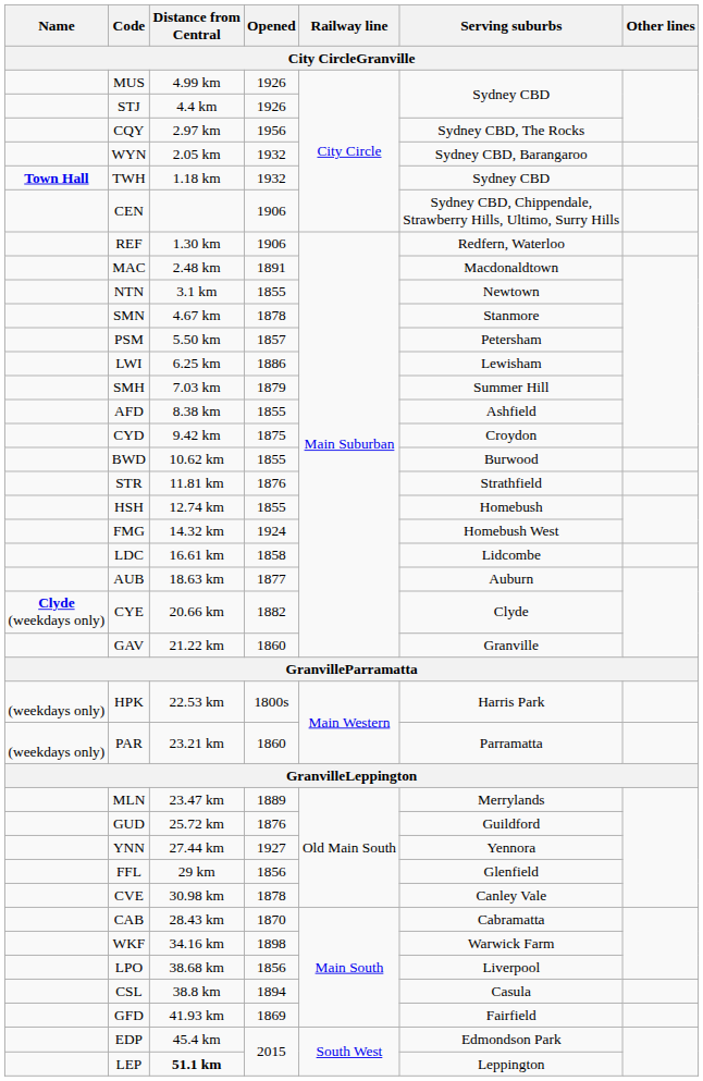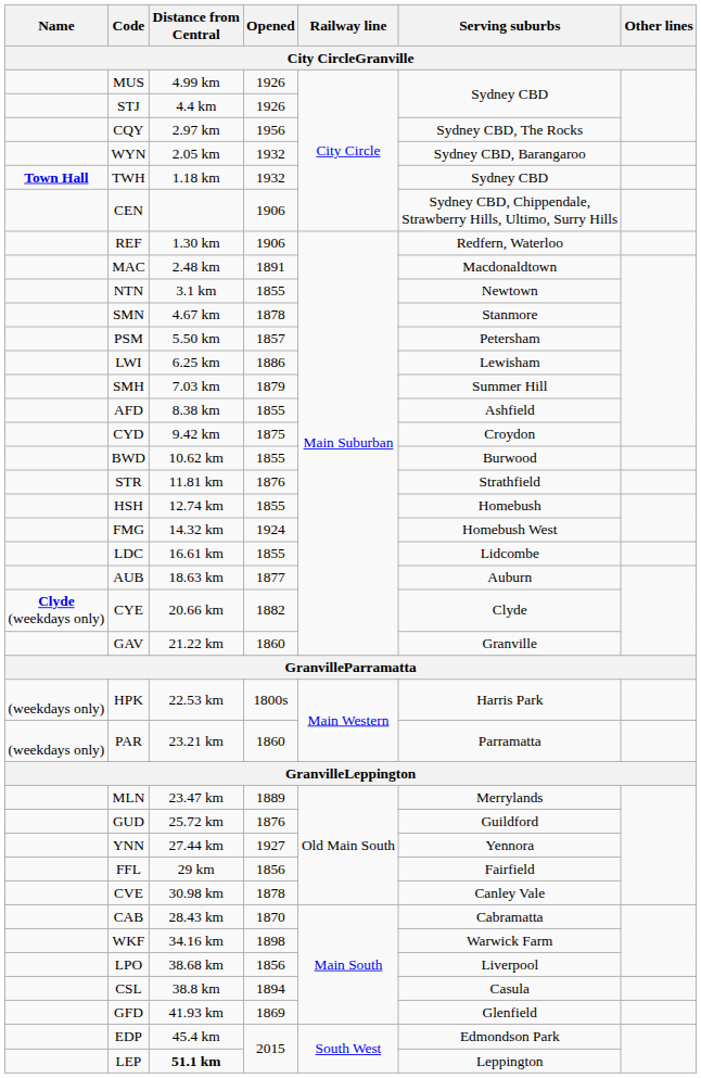 <table class="wikitable" style="font-size:95%; text-align:center;">
 <tr>
 <th>Name</th>
 <th>Code</th>
 <th>Distance from<br>Central<br></th>
 <th>Opened<br></th>
 <th>Railway line</th>
 <th>Serving suburbs</th>
 <th>Other lines</th>
 </tr>
 <tr>
 <th colspan=7 style=background:#><span>City CircleGranville</span></th>
 </tr>
 <tr>
 <td><strong></strong></td>
 <td>MUS</td>
 <td>4.99 km</td>
 <td>1926</td>
 <td align-center rowspan="6"><a href='#'>City Circle</a></td>
 <td rowspan="2">Sydney CBD</td>
 <td rowspan="3"></td>
 </tr>
 <tr>
 <td><strong></strong></td>
 <td>STJ</td>
 <td>4.4 km</td>
 <td>1926</td>
 </tr>
 <tr>
 <td><strong></strong></td>
 <td>CQY</td>
 <td>2.97 km</td>
 <td>1956</td>
 <td>Sydney CBD, The Rocks</td>
 </tr>
 <tr>
 <td><strong></strong></td>
 <td>WYN</td>
 <td>2.05 km</td>
 <td>1932</td>
 <td>Sydney CBD, Barangaroo</td>
 <td></td>
 </tr>
 <tr>
 <td><strong><a href='#'>Town Hall</a></strong></td>
 <td>TWH</td>
 <td>1.18 km</td>
 <td>1932</td>
 <td>Sydney CBD</td>
 <td></td>
 </tr>
 <tr>
 <td><strong></strong></td>
 <td>CEN</td>
 <td></td>
 <td>1906</td>
 <td>Sydney CBD, Chippendale,<br>Strawberry Hills, Ultimo, Surry Hills</td>
 <td></td>
 </tr>
 <tr>
 <td><strong></strong></td>
 <td>REF</td>
 <td>1.30 km</td>
 <td>1906</td>
 <td rowspan="17"><a href='#'>Main Suburban</a></td>
 <td>Redfern, Waterloo</td>
 <td></td>
 </tr>
 <tr>
 <td><strong></strong></td>
 <td>MAC</td>
 <td>2.48 km</td>
 <td>1891</td>
 <td>Macdonaldtown</td>
 <td rowspan="8"></td>
 </tr>
 <tr>
 <td><strong></strong></td>
 <td>NTN</td>
 <td>3.1 km</td>
 <td>1855</td>
 <td>Newtown</td>
 </tr>
 <tr>
 <td><strong></strong></td>
 <td>SMN</td>
 <td>4.67 km</td>
 <td>1878</td>
 <td>Stanmore</td>
 </tr>
 <tr>
 <td><strong></strong></td>
 <td>PSM</td>
 <td>5.50 km</td>
 <td>1857</td>
 <td>Petersham</td>
 </tr>
 <tr>
 <td><strong></strong></td>
 <td>LWI</td>
 <td>6.25 km</td>
 <td>1886</td>
 <td>Lewisham</td>
 </tr>
 <tr>
 <td><strong></strong></td>
 <td>SMH</td>
 <td>7.03 km</td>
 <td>1879</td>
 <td>Summer Hill</td>
 </tr>
 <tr>
 <td><strong></strong></td>
 <td>AFD</td>
 <td>8.38 km</td>
 <td>1855</td>
 <td>Ashfield</td>
 </tr>
 <tr>
 <td><strong></strong></td>
 <td>CYD</td>
 <td>9.42 km</td>
 <td>1875</td>
 <td>Croydon</td>
 </tr>
 <tr>
 <td><strong></strong></td>
 <td>BWD</td>
 <td>10.62 km</td>
 <td>1855</td>
 <td>Burwood</td>
 <td></td>
 </tr>
 <tr>
 <td><strong></strong></td>
 <td>STR</td>
 <td>11.81 km</td>
 <td>1876</td>
 <td>Strathfield</td>
 <td></td>
 </tr>
 <tr>
 <td><strong></strong></td>
 <td>HSH</td>
 <td>12.74 km</td>
 <td>1855</td>
 <td>Homebush</td>
 <td rowspan="2"></td>
 </tr>
 <tr>
 <td><strong></strong></td>
 <td>FMG</td>
 <td>14.32 km</td>
 <td>1924</td>
 <td>Homebush West</td>
 </tr>
 <tr>
 <td><strong></strong></td>
 <td>LDC</td>
 <td>16.61 km</td>
-<td>1858</td>
+<td>1855</td>
 <td>Lidcombe</td>
 <td></td>
 </tr>
 <tr>
 <td><strong></strong></td>
 <td>AUB</td>
 <td>18.63 km</td>
 <td>1877</td>
 <td>Auburn</td>
 <td rowspan="3"></td>
 </tr>
 <tr>
 <td><strong><a href='#'>Clyde</a></strong><br>(weekdays only)</td>
 <td>CYE</td>
 <td>20.66 km</td>
 <td>1882</td>
 <td>Clyde</td>
 </tr>
 <tr>
 <td><strong></strong></td>
 <td>GAV</td>
 <td>21.22 km</td>
 <td>1860</td>
 <td>Granville</td>
 </tr>
 <tr>
 <th colspan=7 style=background:#><span>GranvilleParramatta</span></th>
 </tr>
 <tr>
 <td><strong></strong><br>(weekdays only)</td>
 <td>HPK</td>
 <td>22.53 km</td>
 <td> 1800s</td>
 <td rowspan="2"><a href='#'>Main Western</a></td>
 <td>Harris Park</td>
 <td></td>
 </tr>
 <tr>
 <td><strong></strong><br>(weekdays only)</td>
 <td>PAR</td>
 <td>23.21 km</td>
 <td>1860</td>
 <td>Parramatta</td>
 <td></td>
 </tr>
 <tr>
 <th colspan=7 style=background:#><span>GranvilleLeppington</span></th>
 </tr>
 <tr>
 <td><strong></strong></td>
 <td>MLN</td>
 <td>23.47 km</td>
 <td>1889</td>
 <td rowspan="5">Old Main South</td>
 <td>Merrylands</td>
 <td rowspan="5"></td>
 </tr>
 <tr>
 <td><strong></strong></td>
 <td>GUD</td>
 <td>25.72 km</td>
 <td>1876</td>
 <td>Guildford</td>
 </tr>
 <tr>
 <td><strong></strong></td>
 <td>YNN</td>
 <td>27.44 km</td>
 <td>1927</td>
 <td>Yennora</td>
 </tr>
 <tr>
 <td><strong></strong></td>
 <td>FFL</td>
 <td>29 km</td>
 <td>1856</td>
-<td>Glenfield</td>
+<td>Fairfield</td>
 </tr>
 <tr>
 <td><strong></strong></td>
 <td>CVE</td>
 <td>30.98 km</td>
 <td>1878</td>
 <td>Canley Vale</td>
 </tr>
 <tr>
 <td><strong></strong></td>
 <td>CAB</td>
 <td>28.43 km</td>
 <td>1870</td>
 <td rowspan="5"><a href='#'>Main South</a></td>
 <td>Cabramatta</td>
 <td rowspan="3"></td>
 </tr>
 <tr>
 <td><strong></strong></td>
 <td>WKF</td>
 <td>34.16 km</td>
 <td>1898</td>
 <td>Warwick Farm</td>
 </tr>
 <tr>
 <td><strong></strong></td>
 <td>LPO</td>
 <td>38.68 km</td>
 <td>1856</td>
 <td>Liverpool</td>
 </tr>
 <tr>
 <td><strong></strong></td>
 <td>CSL</td>
 <td>38.8 km</td>
 <td>1894</td>
 <td>Casula</td>
 <td></td>
 </tr>
 <tr>
 <td><strong></strong></td>
 <td>GFD</td>
 <td>41.93 km</td>
 <td>1869</td>
-<td>Fairfield</td>
+<td>Glenfield</td>
 <td></td>
 </tr>
 <tr>
 <td><strong></strong></td>
 <td>EDP</td>
 <td>45.4 km</td>
 <td rowspan=2>2015</td>
 <td rowspan="2"><a href='#'>South West</a></td>
 <td>Edmondson Park</td>
 <td rowspan="2"></td>
 </tr>
 <tr>
 <td><strong></strong></td>
 <td>LEP</td>
 <td><strong>51.1 km</strong></td>
 <td>Leppington</td>
 </tr>
 </table>
